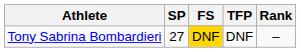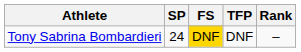 <table class="wikitable" border="1" style="font-size:90%">
 <tr>
 <th>Athlete</th>
 <th>SP</th>
 <th>FS</th>
 <th>TFP</th>
 <th>Rank</th>
 </tr>
 <tr align=center>
 <td align=left><a href='#'>Tony Sabrina Bombardieri</a></td>
-<td>27</td>
+<td>24</td>
 <td style="background: gold;">DNF</td>
 <td>DNF</td>
 <td>–</td>
 </tr>
 </table>
